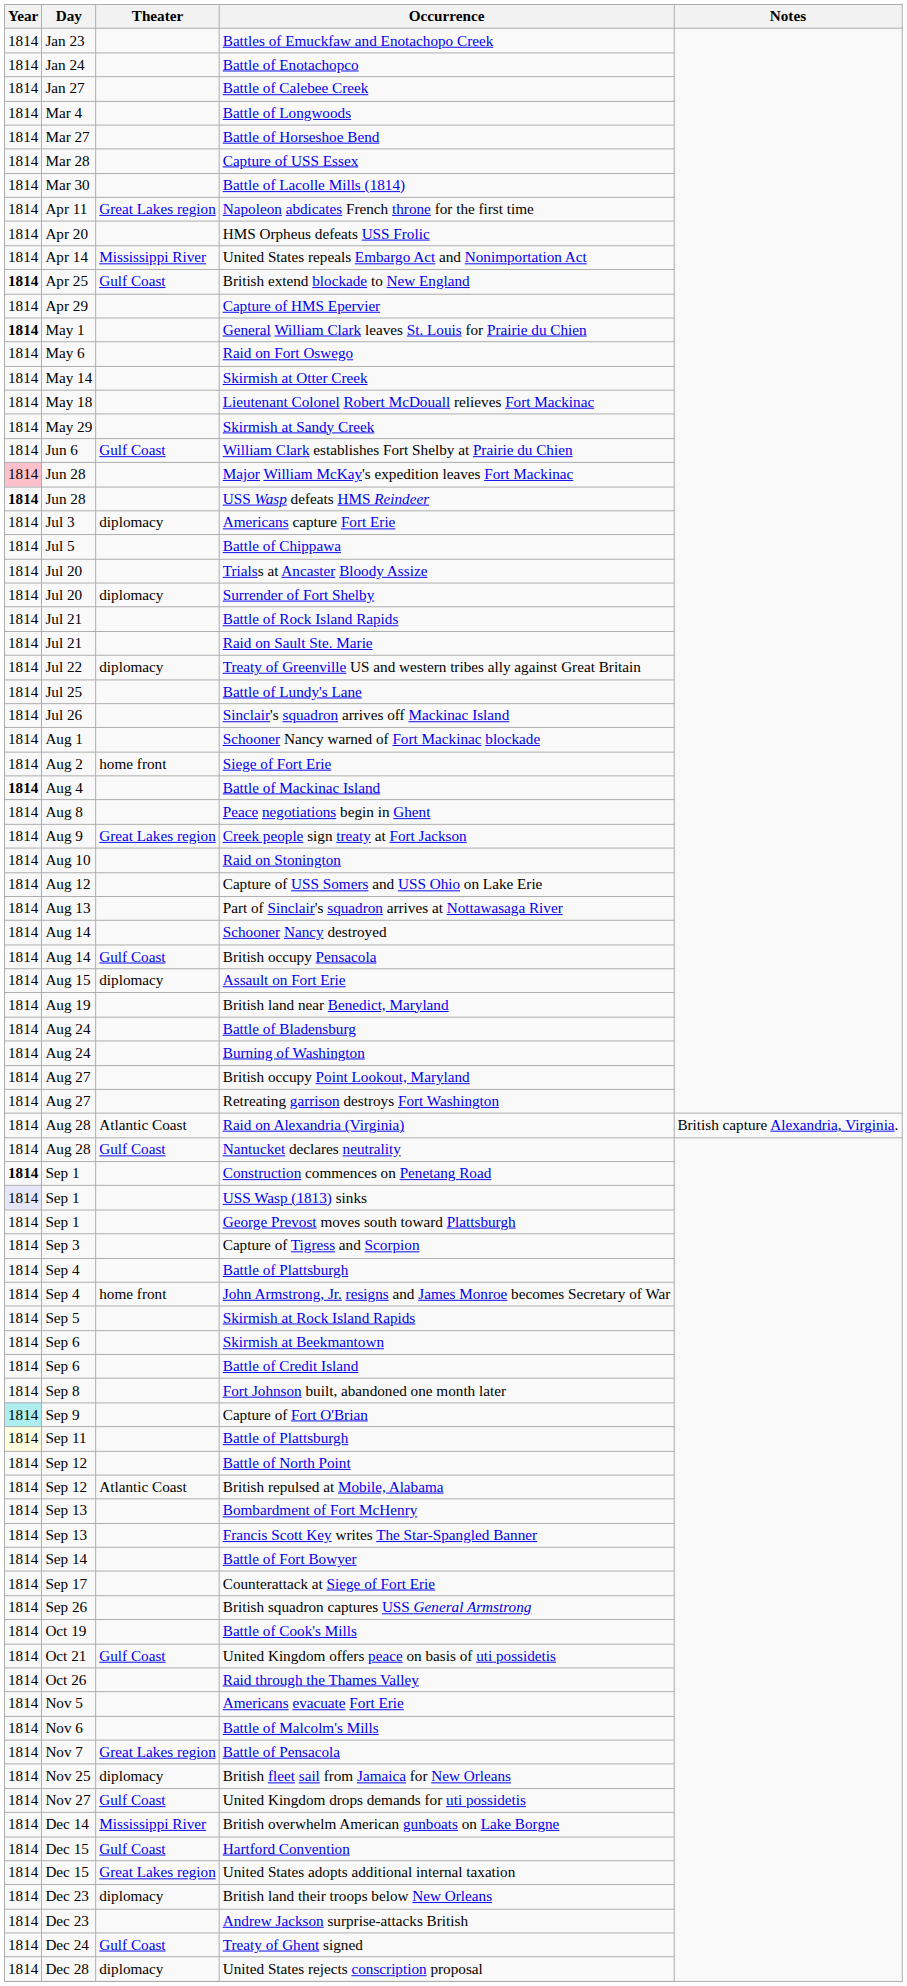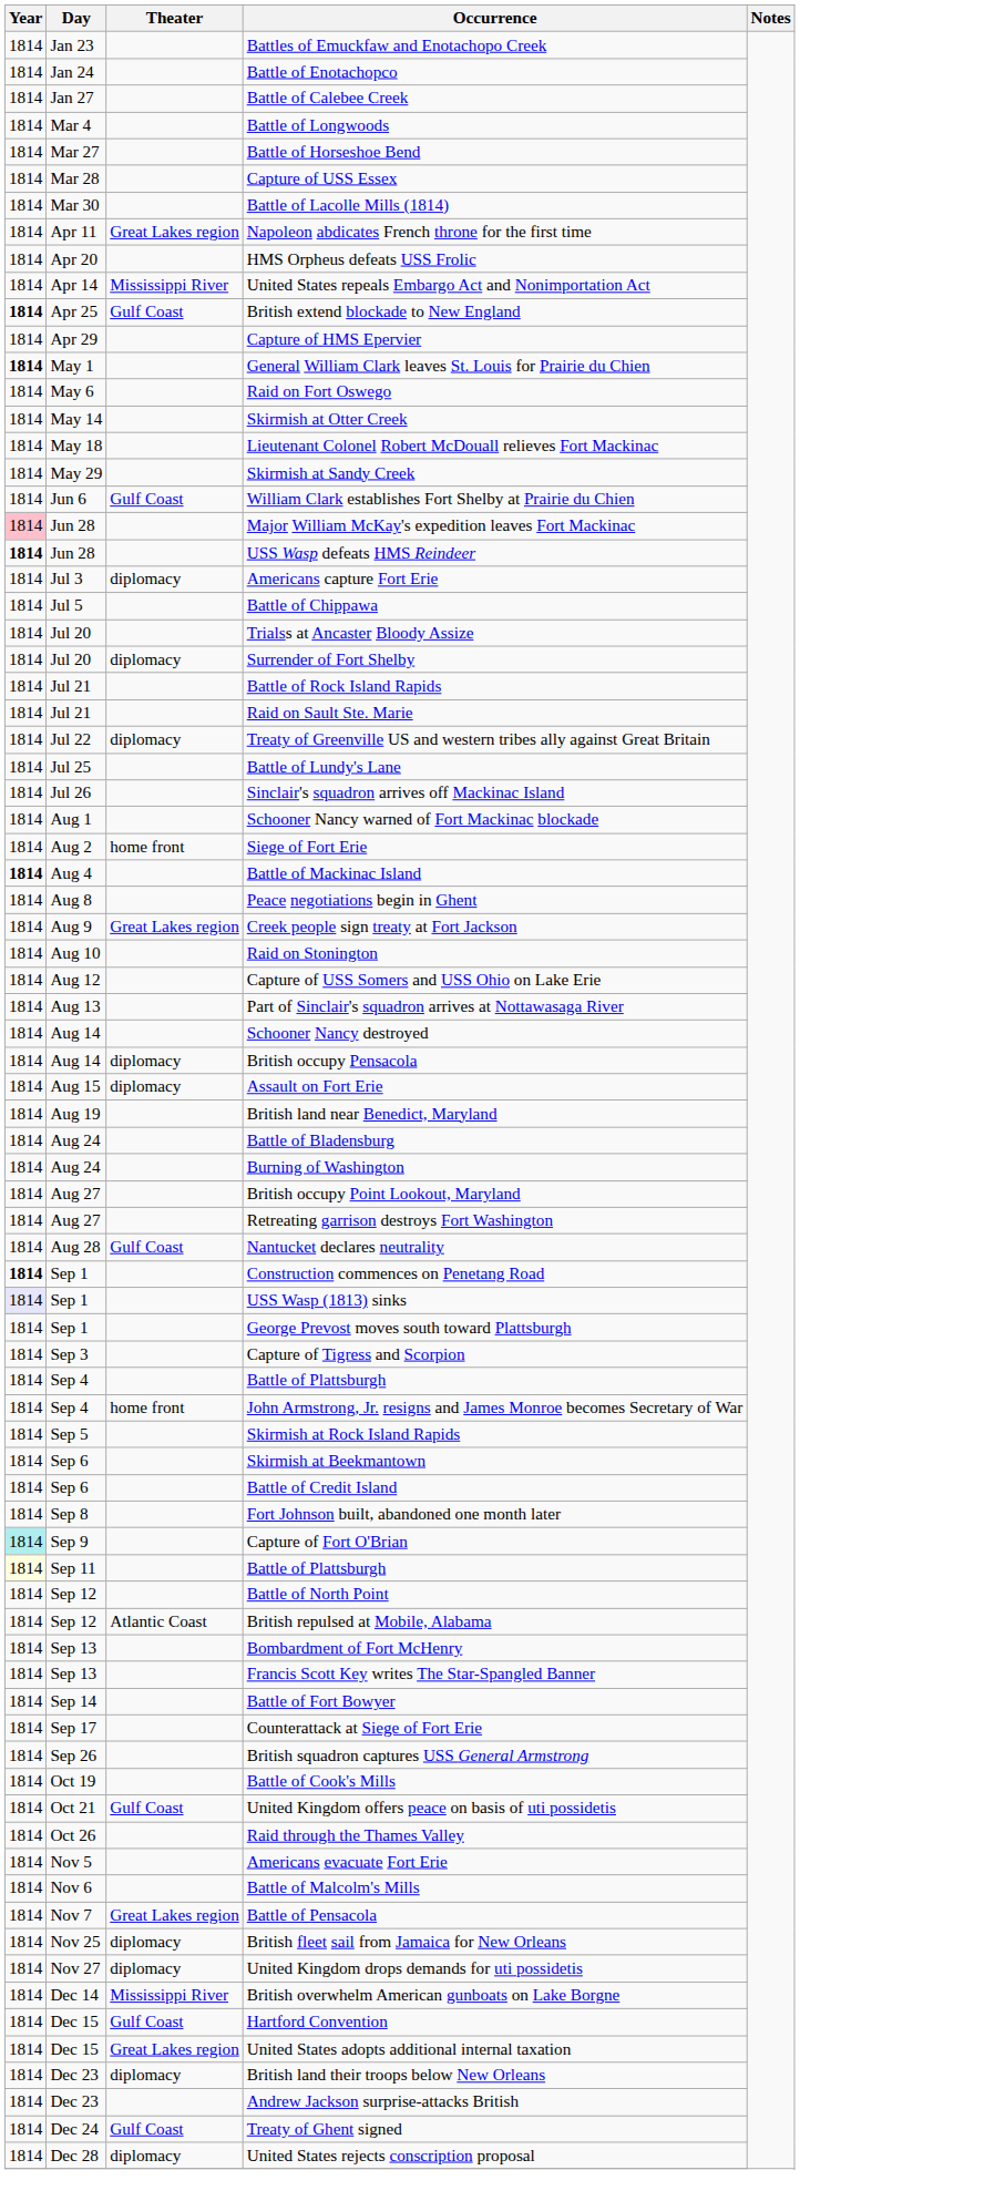 <table class="wikitable sortable">
 <tr>
 <th>Year</th>
 <th>Day</th>
 <th>Theater</th>
 <th>Occurrence</th>
 <th>Notes</th>
 </tr>
 <tr>
 <td>1814</td>
 <td>Jan 23</td>
 <td></td>
 <td><a href='#'>Battles of Emuckfaw and Enotachopo Creek</a></td>
 </tr>
 <tr>
 <td>1814</td>
 <td>Jan 24</td>
 <td></td>
 <td><a href='#'>Battle of Enotachopco</a></td>
 </tr>
 <tr>
 <td>1814</td>
 <td>Jan 27</td>
 <td></td>
 <td><a href='#'>Battle of Calebee Creek</a></td>
 </tr>
 <tr>
 <td>1814</td>
 <td>Mar 4</td>
 <td></td>
 <td><a href='#'>Battle of Longwoods</a></td>
 </tr>
 <tr>
 <td>1814</td>
 <td>Mar 27</td>
 <td></td>
 <td><a href='#'>Battle of Horseshoe Bend</a></td>
 </tr>
 <tr>
 <td>1814</td>
 <td>Mar 28</td>
 <td></td>
 <td><a href='#'>Capture of USS Essex</a></td>
 </tr>
 <tr>
 <td>1814</td>
 <td>Mar 30</td>
 <td></td>
 <td><a href='#'>Battle of Lacolle Mills (1814)</a></td>
 </tr>
 <tr>
 <td>1814</td>
 <td>Apr 11</td>
 <td><a href='#'>Great Lakes region</a></td>
 <td><a href='#'>Napoleon</a> <a href='#'>abdicates</a> French <a href='#'>throne</a> for the first time</td>
 </tr>
 <tr>
 <td>1814</td>
 <td>Apr 20</td>
 <td></td>
 <td>HMS Orpheus defeats <a href='#'>USS Frolic</a></td>
 </tr>
 <tr>
 <td>1814</td>
 <td>Apr 14</td>
 <td><a href='#'>Mississippi River</a></td>
 <td>United States repeals <a href='#'>Embargo Act</a> and <a href='#'>Nonimportation Act</a></td>
 </tr>
 <tr>
 <td><strong>1814</strong></td>
 <td>Apr 25</td>
 <td><a href='#'>Gulf Coast</a></td>
 <td>British extend <a href='#'>blockade</a> to <a href='#'>New England</a></td>
 </tr>
 <tr>
 <td>1814</td>
 <td>Apr 29</td>
 <td></td>
 <td><a href='#'>Capture of HMS Epervier</a></td>
 </tr>
 <tr>
 <td><strong>1814</strong></td>
 <td>May 1</td>
 <td></td>
 <td><a href='#'>General</a> <a href='#'>William Clark</a> leaves <a href='#'>St. Louis</a> for <a href='#'>Prairie du Chien</a></td>
 </tr>
 <tr>
 <td>1814</td>
 <td>May 6</td>
 <td></td>
 <td><a href='#'>Raid on Fort Oswego</a></td>
 </tr>
 <tr>
 <td>1814</td>
 <td>May 14</td>
 <td></td>
 <td><a href='#'>Skirmish at Otter Creek</a></td>
 </tr>
 <tr>
 <td>1814</td>
 <td>May 18</td>
 <td></td>
 <td><a href='#'>Lieutenant Colonel</a> <a href='#'>Robert McDouall</a> relieves <a href='#'>Fort Mackinac</a></td>
 </tr>
 <tr>
 <td>1814</td>
 <td>May 29</td>
 <td></td>
 <td><a href='#'>Skirmish at Sandy Creek</a></td>
 </tr>
 <tr>
 <td>1814</td>
 <td>Jun 6</td>
 <td><a href='#'>Gulf Coast</a></td>
 <td><a href='#'>William Clark</a> establishes Fort Shelby at <a href='#'>Prairie du Chien</a></td>
 </tr>
 <tr>
 <td style="background: pink;">1814</td>
 <td>Jun 28</td>
 <td></td>
 <td><a href='#'>Major</a> <a href='#'>William McKay</a>'s expedition leaves <a href='#'>Fort Mackinac</a></td>
 </tr>
 <tr>
 <td><strong>1814</strong></td>
 <td>Jun 28</td>
 <td></td>
 <td><a href='#'>USS <em>Wasp</em></a> defeats <a href='#'>HMS <em>Reindeer</em></a></td>
 </tr>
 <tr>
 <td>1814</td>
 <td>Jul 3</td>
 <td>diplomacy</td>
 <td><a href='#'>Americans</a> capture <a href='#'>Fort Erie</a></td>
 </tr>
 <tr>
 <td>1814</td>
 <td>Jul 5</td>
 <td></td>
 <td><a href='#'>Battle of Chippawa</a></td>
 </tr>
 <tr>
 <td>1814</td>
 <td>Jul 20</td>
 <td></td>
 <td><a href='#'>Trials</a>s at <a href='#'>Ancaster</a> <a href='#'>Bloody Assize</a></td>
 </tr>
 <tr>
 <td>1814</td>
 <td>Jul 20</td>
 <td>diplomacy</td>
 <td><a href='#'>Surrender of Fort Shelby</a></td>
 </tr>
 <tr>
 <td>1814</td>
 <td>Jul 21</td>
 <td></td>
 <td><a href='#'>Battle of Rock Island Rapids</a></td>
 </tr>
 <tr>
 <td>1814</td>
 <td>Jul 21</td>
 <td></td>
 <td><a href='#'>Raid on Sault Ste. Marie</a></td>
 </tr>
 <tr>
 <td>1814</td>
 <td>Jul 22</td>
 <td>diplomacy</td>
 <td><a href='#'>Treaty of Greenville</a> US and western tribes ally against Great Britain</td>
 </tr>
 <tr>
 <td>1814</td>
 <td>Jul 25</td>
 <td></td>
 <td><a href='#'>Battle of Lundy's Lane</a></td>
 </tr>
 <tr>
 <td>1814</td>
 <td>Jul 26</td>
 <td></td>
 <td><a href='#'>Sinclair</a>'s <a href='#'>squadron</a> arrives off <a href='#'>Mackinac Island</a></td>
 </tr>
 <tr>
 <td>1814</td>
 <td>Aug 1</td>
 <td></td>
 <td><a href='#'>Schooner</a> Nancy warned of <a href='#'>Fort Mackinac</a> <a href='#'>blockade</a></td>
 </tr>
 <tr>
 <td>1814</td>
 <td>Aug 2</td>
 <td>home front</td>
 <td><a href='#'>Siege of Fort Erie</a></td>
 </tr>
 <tr>
 <td><strong>1814</strong></td>
 <td>Aug 4</td>
 <td></td>
 <td><a href='#'>Battle of Mackinac Island</a></td>
 </tr>
 <tr>
 <td>1814</td>
 <td>Aug 8</td>
 <td></td>
 <td><a href='#'>Peace</a> <a href='#'>negotiations</a> begin in <a href='#'>Ghent</a></td>
 </tr>
 <tr>
 <td>1814</td>
 <td>Aug 9</td>
 <td><a href='#'>Great Lakes region</a></td>
 <td><a href='#'>Creek people</a> sign <a href='#'>treaty</a> at <a href='#'>Fort Jackson</a></td>
 </tr>
 <tr>
 <td>1814</td>
 <td>Aug 10</td>
 <td></td>
 <td><a href='#'>Raid on Stonington</a></td>
 </tr>
 <tr>
 <td>1814</td>
 <td>Aug 12</td>
 <td></td>
 <td>Capture of <a href='#'>USS Somers</a> and <a href='#'>USS Ohio</a> on Lake Erie</td>
 </tr>
 <tr>
 <td>1814</td>
 <td>Aug 13</td>
 <td></td>
 <td>Part of <a href='#'>Sinclair</a>'s <a href='#'>squadron</a> arrives at <a href='#'>Nottawasaga River</a></td>
 </tr>
 <tr>
 <td>1814</td>
 <td>Aug 14</td>
 <td></td>
 <td><a href='#'>Schooner</a> <a href='#'>Nancy</a> destroyed</td>
 </tr>
 <tr>
 <td>1814</td>
 <td>Aug 14</td>
-<td><a href='#'>Gulf Coast</a></td>
+<td>diplomacy</td>
 <td>British occupy <a href='#'>Pensacola</a></td>
 </tr>
 <tr>
 <td>1814</td>
 <td>Aug 15</td>
 <td>diplomacy</td>
 <td><a href='#'>Assault on Fort Erie</a></td>
 </tr>
 <tr>
 <td>1814</td>
 <td>Aug 19</td>
 <td></td>
 <td>British land near <a href='#'>Benedict, Maryland</a></td>
 </tr>
 <tr>
 <td>1814</td>
 <td>Aug 24</td>
 <td></td>
 <td><a href='#'>Battle of Bladensburg</a></td>
 </tr>
 <tr>
 <td>1814</td>
 <td>Aug 24</td>
 <td></td>
 <td><a href='#'>Burning of Washington</a></td>
 </tr>
 <tr>
 <td>1814</td>
 <td>Aug 27</td>
 <td></td>
 <td>British occupy <a href='#'>Point Lookout, Maryland</a></td>
 </tr>
 <tr>
 <td>1814</td>
 <td>Aug 27</td>
 <td></td>
 <td>Retreating <a href='#'>garrison</a> destroys <a href='#'>Fort Washington</a></td>
-</tr>
-<tr>
-<td>1814</td>
-<td>Aug 28</td>
-<td>Atlantic Coast</td>
-<td><a href='#'>Raid on Alexandria (Virginia)</a></td>
-<td>British capture <a href='#'>Alexandria, Virginia</a>.</td>
 </tr>
 <tr>
 <td>1814</td>
 <td>Aug 28</td>
 <td><a href='#'>Gulf Coast</a></td>
 <td><a href='#'>Nantucket</a> declares <a href='#'>neutrality</a></td>
 </tr>
 <tr>
 <td><strong>1814</strong></td>
 <td>Sep 1</td>
 <td></td>
 <td><a href='#'>Construction</a> commences on <a href='#'>Penetang Road</a></td>
 </tr>
 <tr>
 <td style="background: lavender;">1814</td>
 <td>Sep 1</td>
 <td></td>
 <td><a href='#'>USS Wasp (1813)</a> sinks </td>
 </tr>
 <tr>
 <td>1814</td>
 <td>Sep 1</td>
 <td></td>
 <td><a href='#'>George Prevost</a> moves south toward <a href='#'>Plattsburgh</a></td>
 </tr>
 <tr>
 <td>1814</td>
 <td>Sep 3</td>
 <td></td>
 <td>Capture of <a href='#'>Tigress</a> and <a href='#'>Scorpion</a></td>
 </tr>
 <tr>
 <td>1814</td>
 <td>Sep 4</td>
 <td></td>
 <td><a href='#'>Battle of Plattsburgh</a></td>
 </tr>
 <tr>
 <td>1814</td>
 <td>Sep 4</td>
 <td>home front</td>
 <td><a href='#'>John Armstrong, Jr.</a> <a href='#'>resigns</a> and <a href='#'>James Monroe</a> becomes Secretary of War</td>
 </tr>
 <tr>
 <td>1814</td>
 <td>Sep 5</td>
 <td></td>
 <td><a href='#'>Skirmish at Rock Island Rapids</a></td>
 </tr>
 <tr>
 <td>1814</td>
 <td>Sep 6</td>
 <td></td>
 <td><a href='#'>Skirmish at Beekmantown</a></td>
 </tr>
 <tr>
 <td>1814</td>
 <td>Sep 6</td>
 <td></td>
 <td><a href='#'>Battle of Credit Island</a></td>
 </tr>
 <tr>
 <td>1814</td>
 <td>Sep 8</td>
 <td></td>
 <td><a href='#'>Fort Johnson</a> built, abandoned one month later</td>
 </tr>
 <tr>
 <td style="background: paleturquoise;">1814</td>
 <td>Sep 9</td>
 <td></td>
 <td>Capture of <a href='#'>Fort O'Brian</a></td>
 </tr>
 <tr>
 <td style="background: lightyellow;">1814</td>
 <td>Sep 11</td>
 <td></td>
 <td><a href='#'>Battle of Plattsburgh</a></td>
 </tr>
 <tr>
 <td>1814</td>
 <td>Sep 12</td>
 <td></td>
 <td><a href='#'>Battle of North Point</a></td>
 </tr>
 <tr>
 <td>1814</td>
 <td>Sep 12</td>
 <td>Atlantic Coast</td>
 <td>British repulsed at <a href='#'>Mobile, Alabama</a></td>
 </tr>
 <tr>
 <td>1814</td>
 <td>Sep 13</td>
 <td></td>
 <td><a href='#'>Bombardment of Fort McHenry</a></td>
 </tr>
 <tr>
 <td>1814</td>
 <td>Sep 13</td>
 <td></td>
 <td><a href='#'>Francis Scott Key</a> writes <a href='#'>The Star-Spangled Banner</a></td>
 </tr>
 <tr>
 <td>1814</td>
 <td>Sep 14</td>
 <td></td>
 <td><a href='#'>Battle of Fort Bowyer</a></td>
 </tr>
 <tr>
 <td>1814</td>
 <td>Sep 17</td>
 <td></td>
 <td>Counterattack at <a href='#'>Siege of Fort Erie</a></td>
 </tr>
 <tr>
 <td>1814</td>
 <td>Sep 26</td>
 <td></td>
 <td>British squadron captures <a href='#'>USS <em>General Armstrong</em></a></td>
 </tr>
 <tr>
 <td>1814</td>
 <td>Oct 19</td>
 <td></td>
 <td><a href='#'>Battle of Cook's Mills</a></td>
 </tr>
 <tr>
 <td>1814</td>
 <td>Oct 21</td>
 <td><a href='#'>Gulf Coast</a></td>
 <td>United Kingdom offers <a href='#'>peace</a> on basis of <a href='#'>uti possidetis</a></td>
 </tr>
 <tr>
 <td>1814</td>
 <td>Oct 26</td>
 <td></td>
 <td><a href='#'>Raid through the Thames Valley</a></td>
 </tr>
 <tr>
 <td>1814</td>
 <td>Nov 5</td>
 <td></td>
 <td><a href='#'>Americans</a> <a href='#'>evacuate</a> <a href='#'>Fort Erie</a></td>
 </tr>
 <tr>
 <td>1814</td>
 <td>Nov 6</td>
 <td></td>
 <td><a href='#'>Battle of Malcolm's Mills</a></td>
 </tr>
 <tr>
 <td>1814</td>
 <td>Nov 7</td>
 <td><a href='#'>Great Lakes region</a></td>
 <td><a href='#'>Battle of Pensacola</a></td>
 </tr>
 <tr>
 <td>1814</td>
 <td>Nov 25</td>
 <td>diplomacy</td>
 <td>British <a href='#'>fleet</a> <a href='#'>sail</a> from <a href='#'>Jamaica</a> for <a href='#'>New Orleans</a></td>
 </tr>
 <tr>
 <td>1814</td>
 <td>Nov 27</td>
-<td><a href='#'>Gulf Coast</a></td>
+<td>diplomacy</td>
 <td>United Kingdom drops demands for <a href='#'>uti possidetis</a></td>
 </tr>
 <tr>
 <td>1814</td>
 <td>Dec 14</td>
 <td><a href='#'>Mississippi River</a></td>
 <td>British overwhelm American <a href='#'>gunboats</a> on <a href='#'>Lake Borgne</a></td>
 </tr>
 <tr>
 <td>1814</td>
 <td>Dec 15</td>
 <td><a href='#'>Gulf Coast</a></td>
 <td><a href='#'>Hartford Convention</a></td>
 </tr>
 <tr>
 <td>1814</td>
 <td>Dec 15</td>
 <td><a href='#'>Great Lakes region</a></td>
 <td>United States adopts additional internal taxation</td>
 </tr>
 <tr>
 <td>1814</td>
 <td>Dec 23</td>
 <td>diplomacy</td>
 <td>British land their troops below <a href='#'>New Orleans</a></td>
 </tr>
 <tr>
 <td>1814</td>
 <td>Dec 23</td>
 <td></td>
 <td><a href='#'>Andrew Jackson</a> surprise-attacks British</td>
 </tr>
 <tr>
 <td>1814</td>
 <td>Dec 24</td>
 <td><a href='#'>Gulf Coast</a></td>
 <td><a href='#'>Treaty of Ghent</a> signed</td>
 </tr>
 <tr>
 <td>1814</td>
 <td>Dec 28</td>
 <td>diplomacy</td>
 <td>United States rejects <a href='#'>conscription</a> proposal</td>
 </tr>
 <tr>
 </tr>
 </table>
